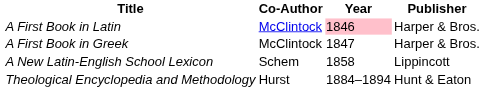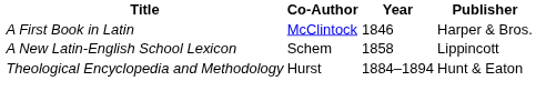 <table>
 <tr>
 <th>Title</th>
 <th>Co-Author</th>
 <th>Year</th>
 <th>Publisher</th>
 </tr>
 <tr>
 <td><em>A First Book in Latin</em></td>
 <td><a href='#'>McClintock</a></td>
-<td style="background: pink;">1846</td>
-<td>Harper & Bros.</td>
-</tr>
-<tr>
-<td><em>A First Book in Greek</em></td>
-<td>McClintock</td>
-<td>1847</td>
+<td>1846</td>
 <td>Harper & Bros.</td>
 </tr>
 <tr>
 <td><em>A New Latin-English School Lexicon</em></td>
 <td>Schem</td>
 <td>1858</td>
 <td>Lippincott</td>
 </tr>
 <tr>
 <td><em>Theological Encyclopedia and Methodology</em></td>
 <td>Hurst</td>
 <td>1884–1894</td>
 <td>Hunt & Eaton</td>
 </tr>
 </table>
